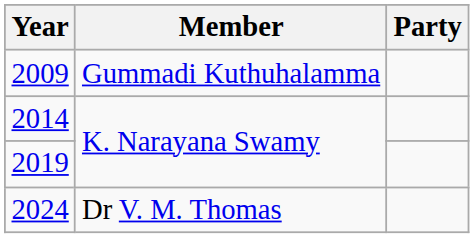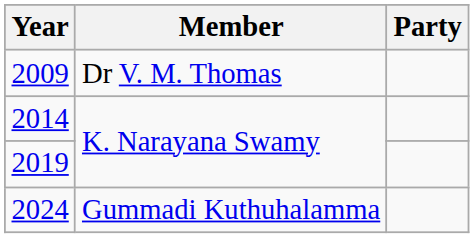 <table class="wikitable sortable">
 <tr>
 <th>Year</th>
 <th>Member</th>
 <th colspan="2">Party</th>
 </tr>
 <tr>
 <td><a href='#'>2009</a></td>
-<td><a href='#'>Gummadi Kuthuhalamma</a></td>
+<td>Dr <a href='#'>V. M. Thomas</a></td>
 <td></td>
 </tr>
 <tr>
 <td><a href='#'>2014</a></td>
 <td rowspan="2"><a href='#'>K. Narayana Swamy</a></td>
 <td></td>
 </tr>
 <tr>
 <td><a href='#'>2019</a></td>
 </tr>
 <tr>
 <td><a href='#'>2024</a></td>
-<td>Dr <a href='#'>V. M. Thomas</a></td>
+<td><a href='#'>Gummadi Kuthuhalamma</a></td>
 <td></td>
 </tr>
 </table>
